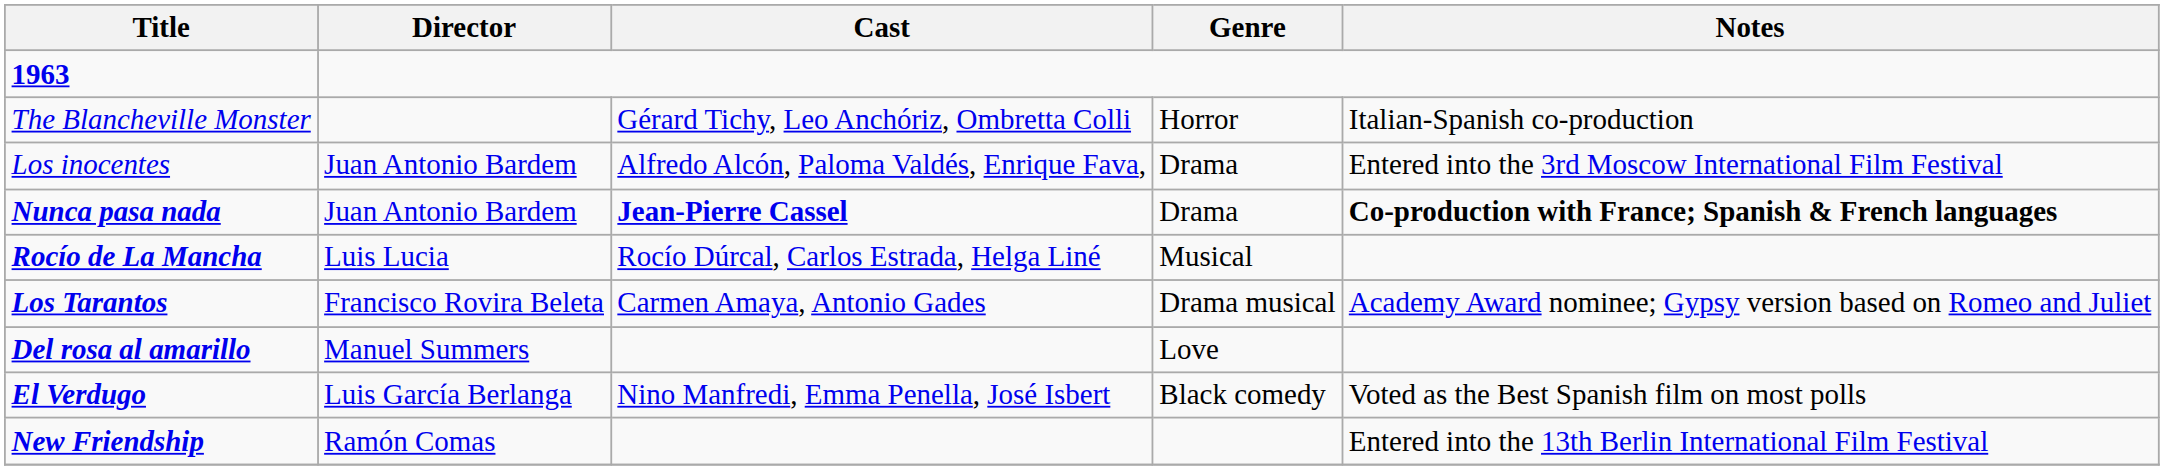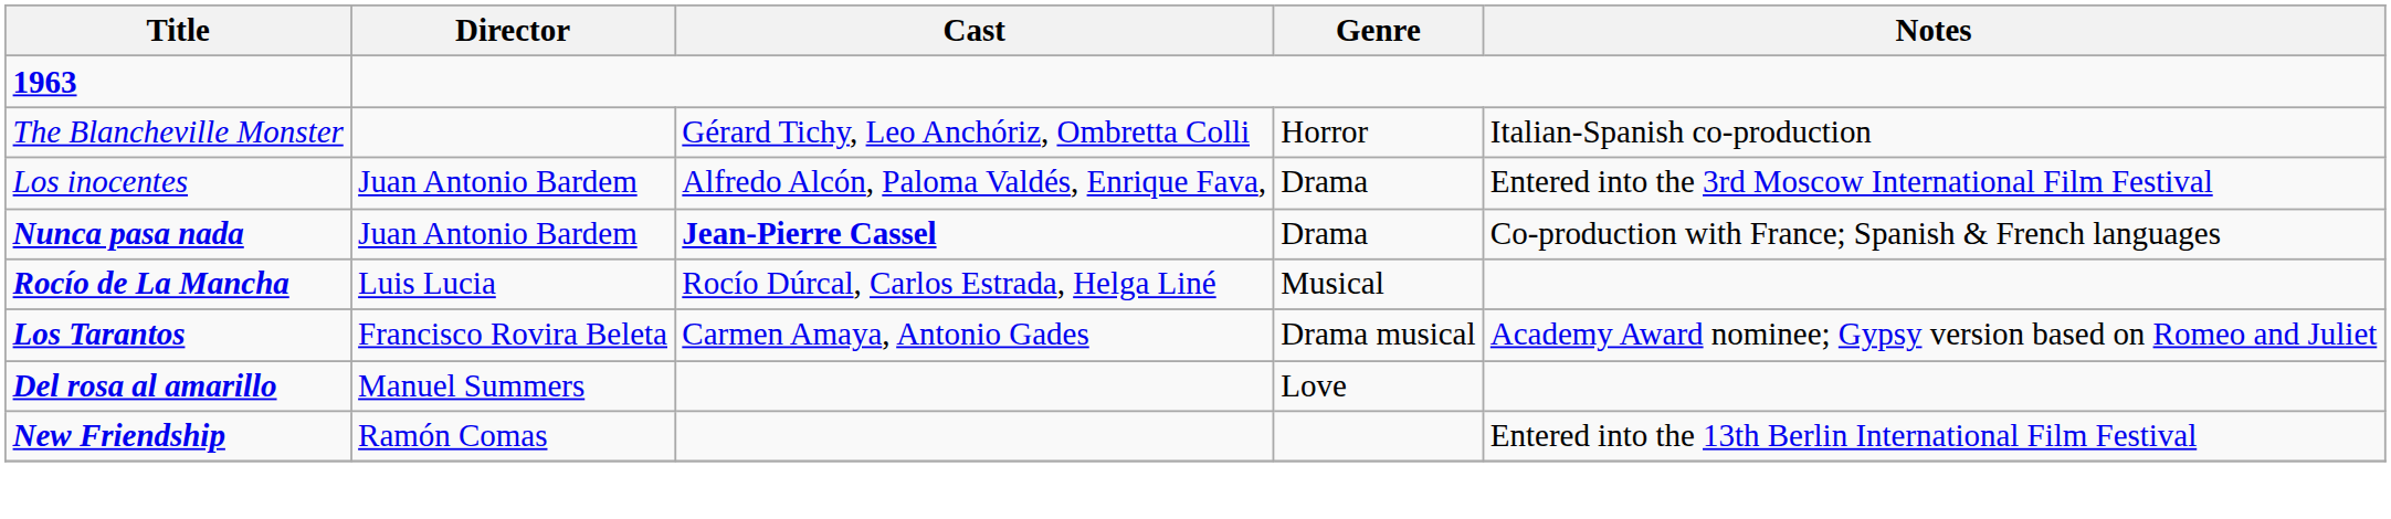 <table class="wikitable">
 <tr>
 <th>Title</th>
 <th>Director</th>
 <th>Cast</th>
 <th>Genre</th>
 <th>Notes</th>
 </tr>
 <tr>
 <td><strong><a href='#'>1963</a></strong></td>
 </tr>
 <tr>
 <td><em><a href='#'>The Blancheville Monster</a></em></td>
 <td></td>
 <td><a href='#'>Gérard Tichy</a>, <a href='#'>Leo Anchóriz</a>, <a href='#'>Ombretta Colli</a></td>
 <td>Horror</td>
 <td>Italian-Spanish co-production</td>
 </tr>
 <tr>
 <td><em><a href='#'>Los inocentes</a></em></td>
 <td><a href='#'>Juan Antonio Bardem</a></td>
 <td><a href='#'>Alfredo Alcón</a>, <a href='#'>Paloma Valdés</a>, <a href='#'>Enrique Fava</a>,</td>
 <td>Drama</td>
 <td>Entered into the <a href='#'>3rd Moscow International Film Festival</a></td>
 </tr>
 <tr>
 <td><strong><em><a href='#'>Nunca pasa nada</a></em></strong></td>
 <td><a href='#'>Juan Antonio Bardem</a></td>
 <td><strong><a href='#'>Jean-Pierre Cassel</a></strong></td>
 <td>Drama</td>
-<td><strong>Co-production with France; Spanish & French languages</strong></td>
+<td>Co-production with France; Spanish & French languages</td>
 </tr>
 <tr>
 <td><strong><em><a href='#'>Rocío de La Mancha</a></em></strong></td>
 <td><a href='#'>Luis Lucia</a></td>
 <td><a href='#'>Rocío Dúrcal</a>, <a href='#'>Carlos Estrada</a>, <a href='#'>Helga Liné</a></td>
 <td>Musical</td>
 <td></td>
 </tr>
 <tr>
 <td><strong><em><a href='#'>Los Tarantos</a></em></strong></td>
 <td><a href='#'>Francisco Rovira Beleta</a></td>
 <td><a href='#'>Carmen Amaya</a>, <a href='#'>Antonio Gades</a></td>
 <td>Drama musical</td>
 <td><a href='#'>Academy Award</a> nominee; <a href='#'>Gypsy</a> version based on <a href='#'>Romeo and Juliet</a></td>
 </tr>
 <tr>
 <td><strong><em><a href='#'>Del rosa al amarillo</a></em></strong></td>
 <td><a href='#'>Manuel Summers</a></td>
 <td></td>
 <td>Love</td>
 <td></td>
 </tr>
 <tr>
-<td><strong><em><a href='#'>El Verdugo</a></em></strong></td>
-<td><a href='#'>Luis García Berlanga</a></td>
-<td><a href='#'>Nino Manfredi</a>, <a href='#'>Emma Penella</a>, <a href='#'>José Isbert</a></td>
-<td>Black comedy</td>
-<td>Voted as the Best Spanish film on most polls</td>
-</tr>
-<tr>
 <td><strong><em><a href='#'>New Friendship</a></em></strong></td>
 <td><a href='#'>Ramón Comas</a></td>
 <td></td>
 <td></td>
 <td>Entered into the <a href='#'>13th Berlin International Film Festival</a></td>
 </tr>
 <tr>
 </tr>
 </table>
